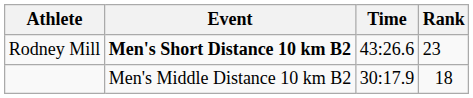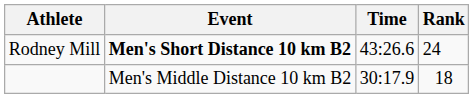 <table class="wikitable" style="font-size:90%">
 <tr>
 <th>Athlete</th>
 <th>Event</th>
 <th>Time</th>
 <th>Rank</th>
 </tr>
 <tr>
 <td>Rodney Mill</td>
 <td><strong>Men's Short Distance 10 km B2</strong></td>
 <td>43:26.6</td>
-<td>23</td>
+<td>24</td>
 </tr>
 <tr align="center">
 <td rowspan="2" align="left"></td>
 <td align="left">Men's Middle Distance 10 km B2</td>
 <td>30:17.9</td>
 <td>18</td>
 </tr>
 </table>
